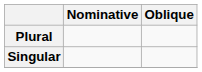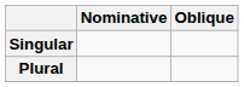 <table class="wikitable" style="text-align: center;">
 <tr>
 <th> </th>
 <th>Nominative</th>
 <th>Oblique</th>
 </tr>
 <tr>
-<th>Plural</th>
+<th>Singular</th>
 <td></td>
 <td></td>
 </tr>
 <tr>
-<th>Singular</th>
+<th>Plural</th>
 <td></td>
 <td></td>
 </tr>
 <tr>
 </tr>
 </table>
